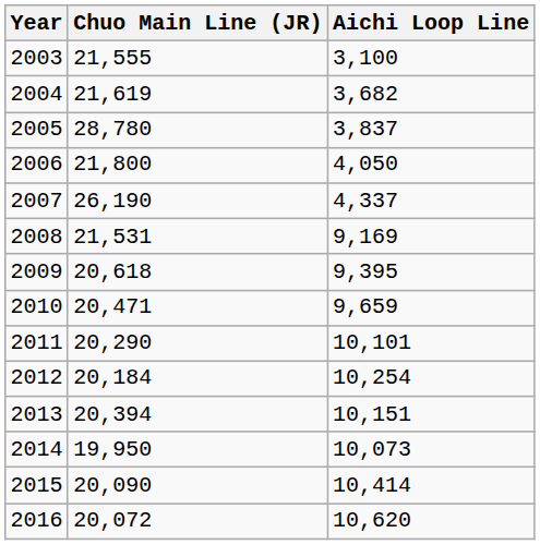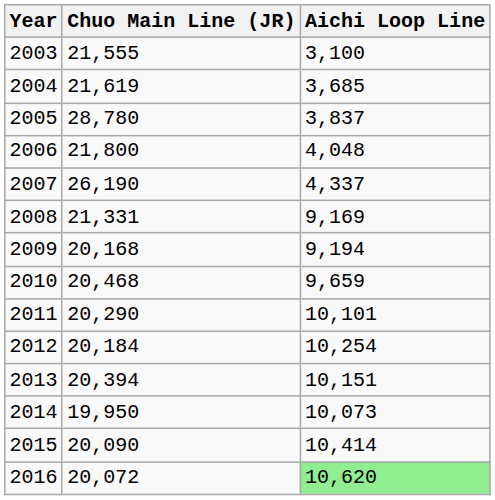 <table class="wikitable">
 <tr>
 <th>Year</th>
 <th>Chuo Main Line (JR)</th>
 <th>Aichi Loop Line</th>
 </tr>
 <tr>
 <td>2003</td>
 <td>21,555</td>
 <td>3,100</td>
 </tr>
 <tr>
 <td>2004</td>
 <td>21,619</td>
-<td>3,682</td>
+<td>3,685</td>
 </tr>
 <tr>
 <td>2005</td>
 <td>28,780</td>
 <td>3,837</td>
 </tr>
 <tr>
 <td>2006</td>
 <td>21,800</td>
-<td>4,050</td>
+<td>4,048</td>
 </tr>
 <tr>
 <td>2007</td>
 <td>26,190</td>
 <td>4,337</td>
 </tr>
 <tr>
 <td>2008</td>
-<td>21,531</td>
+<td>21,331</td>
 <td>9,169</td>
 </tr>
 <tr>
 <td>2009</td>
-<td>20,618</td>
-<td>9,395</td>
+<td>20,168</td>
+<td>9,194</td>
 </tr>
 <tr>
 <td>2010</td>
-<td>20,471</td>
+<td>20,468</td>
 <td>9,659</td>
 </tr>
 <tr>
 <td>2011</td>
 <td>20,290</td>
 <td>10,101</td>
 </tr>
 <tr>
 <td>2012</td>
 <td>20,184</td>
 <td>10,254</td>
 </tr>
 <tr>
 <td>2013</td>
 <td>20,394</td>
 <td>10,151</td>
 </tr>
 <tr>
 <td>2014</td>
 <td>19,950</td>
 <td>10,073</td>
 </tr>
 <tr>
 <td>2015</td>
 <td>20,090</td>
 <td>10,414</td>
 </tr>
 <tr>
 <td>2016</td>
 <td>20,072</td>
-<td>10,620</td>
+<td style="background: lightgreen;">10,620</td>
 </tr>
 </table>
